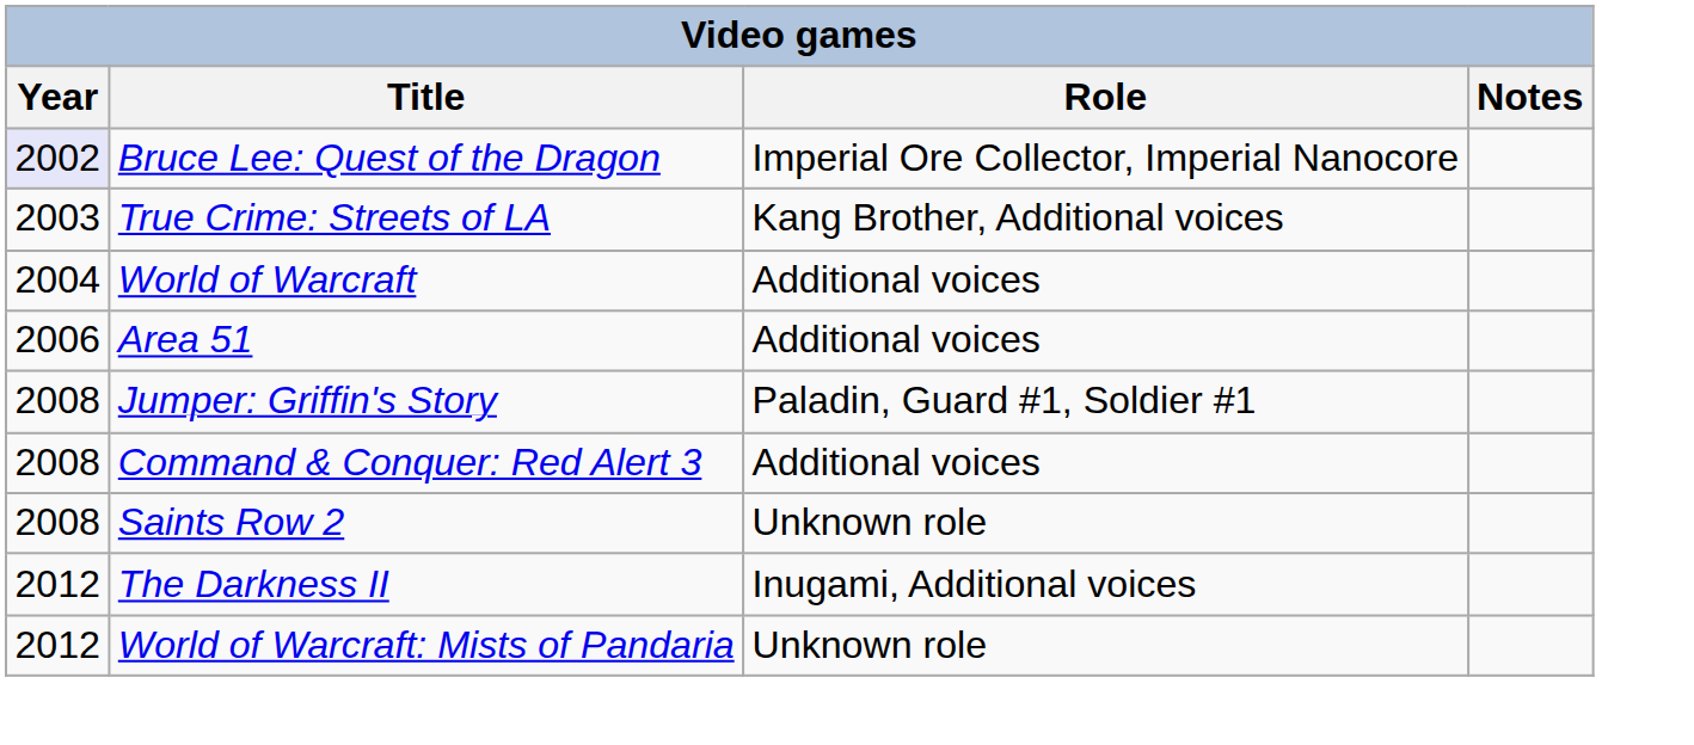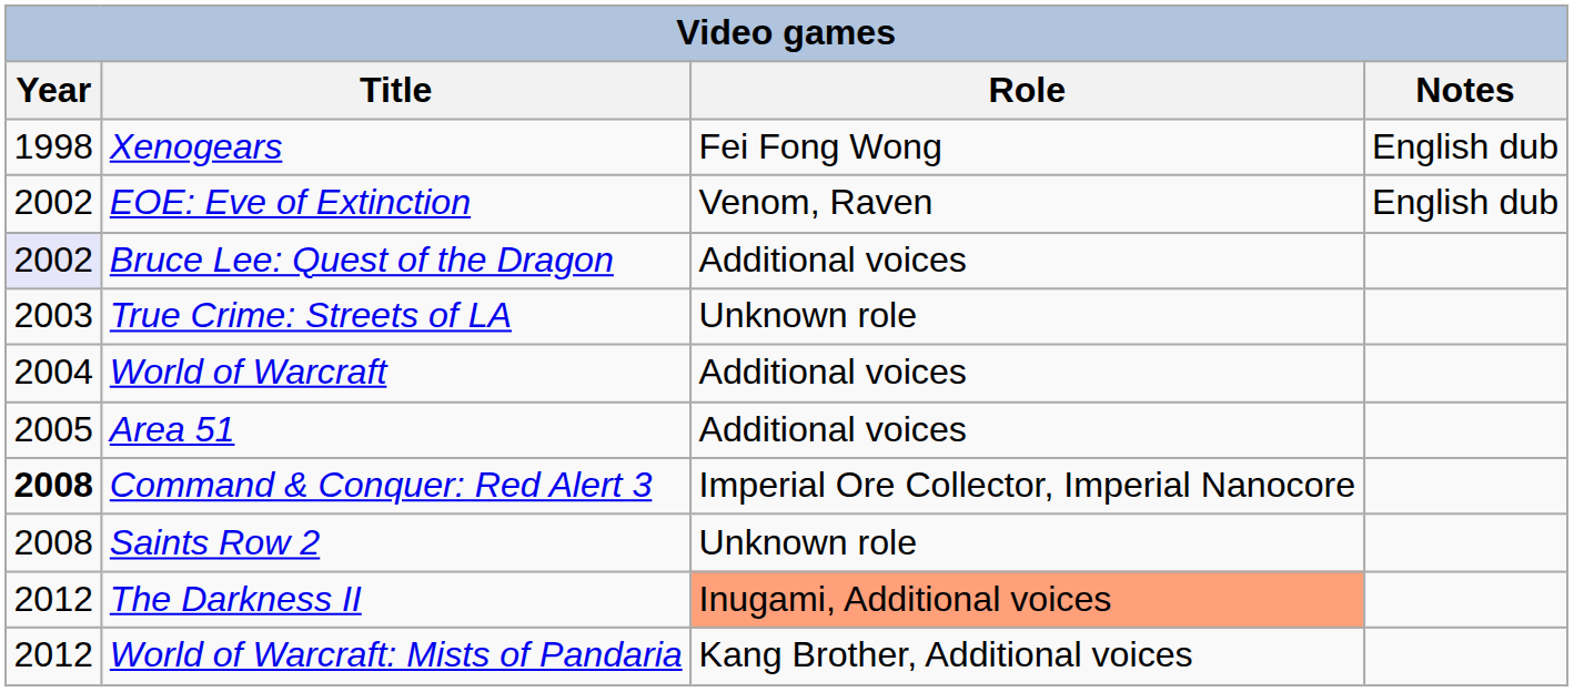 <table class="wikitable">
 <tr>
 <th colspan="4" style="background: LightSteelBlue;">Video games</th>
 </tr>
 <tr>
 <th>Year</th>
 <th>Title</th>
 <th>Role</th>
 <th>Notes</th>
 </tr>
 <tr>
+<td>1998</td>
+<td><em><a href='#'>Xenogears</a></em></td>
+<td>Fei Fong Wong</td>
+<td>English dub</td>
+</tr>
+<tr>
+<td>2002</td>
+<td><em><a href='#'>EOE: Eve of Extinction</a></em></td>
+<td>Venom, Raven</td>
+<td>English dub</td>
+</tr>
+<tr>
 <td style="background: lavender;">2002</td>
 <td><em><a href='#'>Bruce Lee: Quest of the Dragon</a></em></td>
-<td>Imperial Ore Collector, Imperial Nanocore</td>
+<td>Additional voices</td>
 <td></td>
 </tr>
 <tr>
 <td>2003</td>
 <td><em><a href='#'>True Crime: Streets of LA</a></em></td>
-<td>Kang Brother, Additional voices</td>
+<td>Unknown role</td>
 <td></td>
 </tr>
 <tr>
 <td>2004</td>
 <td><em><a href='#'>World of Warcraft</a></em></td>
 <td>Additional voices</td>
 <td></td>
 </tr>
 <tr>
-<td>2006</td>
+<td>2005</td>
 <td><em><a href='#'>Area 51</a></em></td>
 <td>Additional voices</td>
 <td></td>
 </tr>
 <tr>
-<td>2008</td>
-<td><em><a href='#'>Jumper: Griffin's Story</a></em></td>
-<td>Paladin, Guard #1, Soldier #1</td>
-<td></td>
-</tr>
-<tr>
-<td>2008</td>
+<td><strong>2008</strong></td>
 <td><em><a href='#'>Command & Conquer: Red Alert 3</a></em></td>
-<td>Additional voices</td>
+<td>Imperial Ore Collector, Imperial Nanocore</td>
 <td></td>
 </tr>
 <tr>
 <td>2008</td>
 <td><em><a href='#'>Saints Row 2</a></em></td>
 <td>Unknown role</td>
 <td></td>
 </tr>
 <tr>
 <td>2012</td>
 <td><em><a href='#'>The Darkness II</a></em></td>
-<td>Inugami, Additional voices</td>
+<td style="background: lightsalmon;">Inugami, Additional voices</td>
 <td></td>
 </tr>
 <tr>
 <td>2012</td>
 <td><em><a href='#'>World of Warcraft: Mists of Pandaria</a></em></td>
-<td>Unknown role</td>
+<td>Kang Brother, Additional voices</td>
 <td></td>
 </tr>
 </table>
